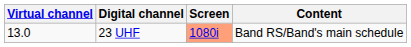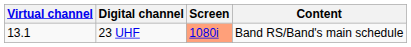 <table class = wikitable>
 <tr>
 <th><a href='#'>Virtual channel</a></th>
 <th>Digital channel</th>
 <th>Screen</th>
 <th>Content</th>
 </tr>
 <tr>
-<td>13.0</td>
+<td>13.1</td>
 <td>23 <a href='#'>UHF</a></td>
 <td style="background: lightsalmon;"><a href='#'>1080i</a></td>
 <td>Band RS/Band's main schedule</td>
 </tr>
 </table>
